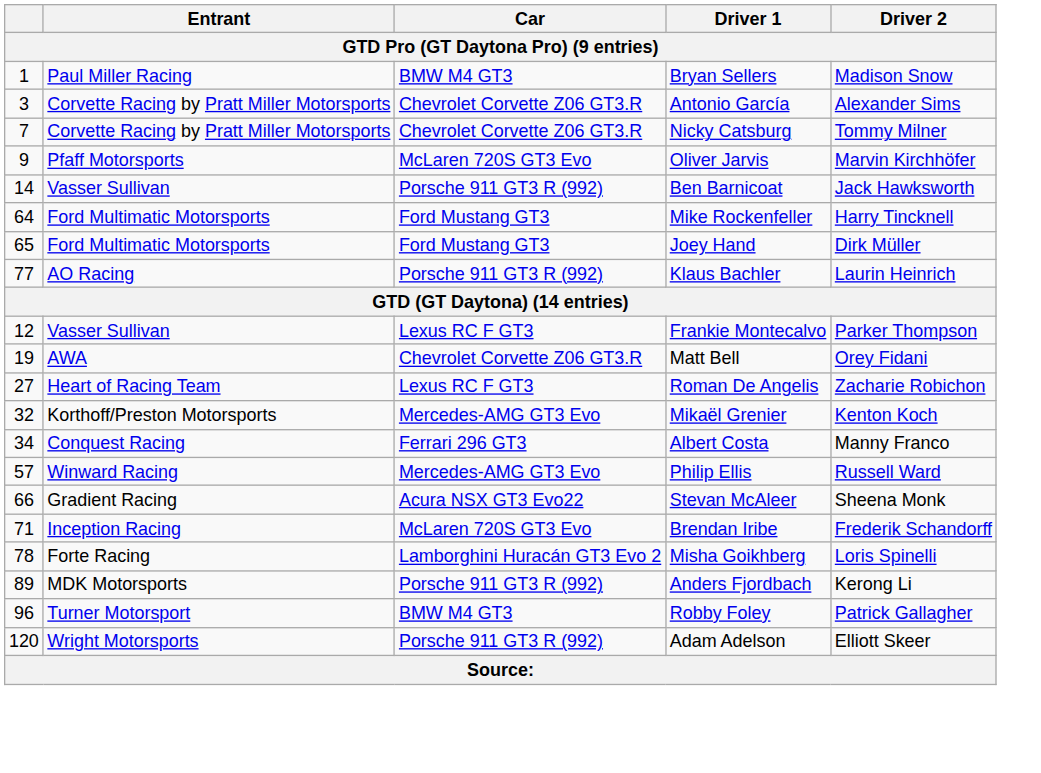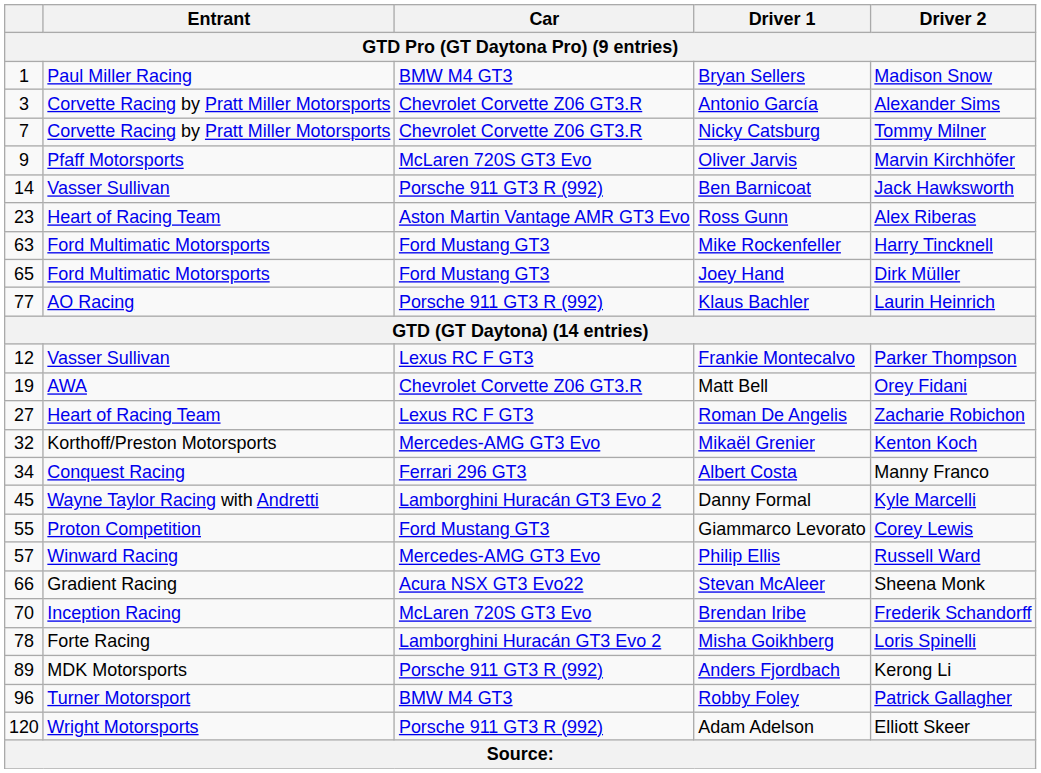 <table class="wikitable" style="font-size: 85%;">
 <tr>
 <th></th>
 <th>Entrant</th>
 <th>Car</th>
 <th>Driver 1</th>
 <th>Driver 2</th>
 </tr>
 <tr>
 <th colspan="5">GTD Pro (GT Daytona Pro) (9 entries)</th>
 </tr>
 <tr>
 <td align=center>1</td>
 <td> <a href='#'>Paul Miller Racing</a></td>
 <td><a href='#'>BMW M4 GT3</a></td>
 <td> <a href='#'>Bryan Sellers</a></td>
 <td> <a href='#'>Madison Snow</a></td>
 </tr>
 <tr>
 <td align=center>3</td>
 <td> <a href='#'>Corvette Racing</a> by <a href='#'>Pratt Miller Motorsports</a></td>
 <td><a href='#'>Chevrolet Corvette Z06 GT3.R</a></td>
 <td> <a href='#'>Antonio García</a></td>
 <td> <a href='#'>Alexander Sims</a></td>
 </tr>
 <tr>
 <td align=center>7</td>
 <td> <a href='#'>Corvette Racing</a> by <a href='#'>Pratt Miller Motorsports</a></td>
 <td><a href='#'>Chevrolet Corvette Z06 GT3.R</a></td>
 <td> <a href='#'>Nicky Catsburg</a></td>
 <td> <a href='#'>Tommy Milner</a></td>
 </tr>
 <tr>
 <td align=center>9</td>
 <td> <a href='#'>Pfaff Motorsports</a></td>
 <td><a href='#'>McLaren 720S GT3 Evo</a></td>
 <td> <a href='#'>Oliver Jarvis</a></td>
 <td> <a href='#'>Marvin Kirchhöfer</a></td>
 </tr>
 <tr>
 <td align=center>14</td>
 <td> <a href='#'>Vasser Sullivan</a></td>
 <td><a href='#'>Porsche 911 GT3 R (992)</a></td>
 <td> <a href='#'>Ben Barnicoat</a></td>
 <td> <a href='#'>Jack Hawksworth</a></td>
 </tr>
 <tr>
-<td align=center>64</td>
+<td align=center>23</td>
+<td> <a href='#'>Heart of Racing Team</a></td>
+<td><a href='#'>Aston Martin Vantage AMR GT3 Evo</a></td>
+<td> <a href='#'>Ross Gunn</a></td>
+<td> <a href='#'>Alex Riberas</a></td>
+</tr>
+<tr>
+<td align=center>63</td>
 <td> <a href='#'>Ford Multimatic Motorsports</a></td>
 <td><a href='#'>Ford Mustang GT3</a></td>
 <td> <a href='#'>Mike Rockenfeller</a></td>
 <td> <a href='#'>Harry Tincknell</a></td>
 </tr>
 <tr>
 <td align=center>65</td>
 <td> <a href='#'>Ford Multimatic Motorsports</a></td>
 <td><a href='#'>Ford Mustang GT3</a></td>
 <td> <a href='#'>Joey Hand</a></td>
 <td> <a href='#'>Dirk Müller</a></td>
 </tr>
 <tr>
 <td align=center>77</td>
 <td> <a href='#'>AO Racing</a></td>
 <td><a href='#'>Porsche 911 GT3 R (992)</a></td>
 <td> <a href='#'>Klaus Bachler</a></td>
 <td> <a href='#'>Laurin Heinrich</a></td>
 </tr>
 <tr>
 <th colspan="5">GTD (GT Daytona) (14 entries)</th>
 </tr>
 <tr>
 <td align=center>12</td>
 <td> <a href='#'>Vasser Sullivan</a></td>
 <td><a href='#'>Lexus RC F GT3</a></td>
 <td> <a href='#'>Frankie Montecalvo</a></td>
 <td> <a href='#'>Parker Thompson</a></td>
 </tr>
 <tr>
 <td align=center>19</td>
 <td> <a href='#'>AWA</a></td>
 <td><a href='#'>Chevrolet Corvette Z06 GT3.R</a></td>
 <td> Matt Bell</td>
 <td> <a href='#'>Orey Fidani</a></td>
 </tr>
 <tr>
 <td align=center>27</td>
 <td> <a href='#'>Heart of Racing Team</a></td>
 <td><a href='#'>Lexus RC F GT3</a></td>
 <td> <a href='#'>Roman De Angelis</a></td>
 <td> <a href='#'>Zacharie Robichon</a></td>
 </tr>
 <tr>
 <td align=center>32</td>
 <td> Korthoff/Preston Motorsports</td>
 <td><a href='#'>Mercedes-AMG GT3 Evo</a></td>
 <td> <a href='#'>Mikaël Grenier</a></td>
 <td> <a href='#'>Kenton Koch</a></td>
 </tr>
 <tr>
 <td align=center>34</td>
 <td> <a href='#'>Conquest Racing</a></td>
 <td><a href='#'>Ferrari 296 GT3</a></td>
 <td> <a href='#'>Albert Costa</a></td>
 <td> Manny Franco</td>
 </tr>
 <tr>
+<td align=center>45</td>
+<td> <a href='#'>Wayne Taylor Racing</a> with <a href='#'>Andretti</a></td>
+<td><a href='#'>Lamborghini Huracán GT3 Evo 2</a></td>
+<td> Danny Formal</td>
+<td> <a href='#'>Kyle Marcelli</a></td>
+</tr>
+<tr>
+<td align=center>55</td>
+<td> <a href='#'>Proton Competition</a></td>
+<td><a href='#'>Ford Mustang GT3</a></td>
+<td> Giammarco Levorato</td>
+<td> <a href='#'>Corey Lewis</a></td>
+</tr>
+<tr>
 <td align=center>57</td>
 <td> <a href='#'>Winward Racing</a></td>
 <td><a href='#'>Mercedes-AMG GT3 Evo</a></td>
 <td> <a href='#'>Philip Ellis</a></td>
 <td> <a href='#'>Russell Ward</a></td>
 </tr>
 <tr>
 <td align=center>66</td>
 <td> Gradient Racing</td>
 <td><a href='#'>Acura NSX GT3 Evo22</a></td>
 <td> <a href='#'>Stevan McAleer</a></td>
 <td> Sheena Monk</td>
 </tr>
 <tr>
-<td align=center>71</td>
+<td align=center>70</td>
 <td> <a href='#'>Inception Racing</a></td>
 <td><a href='#'>McLaren 720S GT3 Evo</a></td>
 <td> <a href='#'>Brendan Iribe</a></td>
 <td> <a href='#'>Frederik Schandorff</a></td>
 </tr>
 <tr>
 <td align=center>78</td>
 <td> Forte Racing</td>
 <td><a href='#'>Lamborghini Huracán GT3 Evo 2</a></td>
 <td> <a href='#'>Misha Goikhberg</a></td>
 <td> <a href='#'>Loris Spinelli</a></td>
 </tr>
 <tr>
 <td align=center>89</td>
 <td> MDK Motorsports</td>
 <td><a href='#'>Porsche 911 GT3 R (992)</a></td>
 <td> <a href='#'>Anders Fjordbach</a></td>
 <td> Kerong Li</td>
 </tr>
 <tr>
 <td align=center>96</td>
 <td> <a href='#'>Turner Motorsport</a></td>
 <td><a href='#'>BMW M4 GT3</a></td>
 <td> <a href='#'>Robby Foley</a></td>
 <td> <a href='#'>Patrick Gallagher</a></td>
 </tr>
 <tr>
 <td align=center>120</td>
 <td> <a href='#'>Wright Motorsports</a></td>
 <td><a href='#'>Porsche 911 GT3 R (992)</a></td>
 <td> Adam Adelson</td>
 <td> Elliott Skeer</td>
 </tr>
 <tr>
 <th colspan=5>Source:</th>
 </tr>
 </table>
